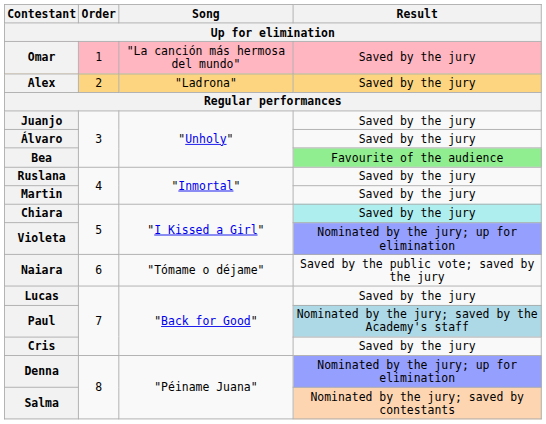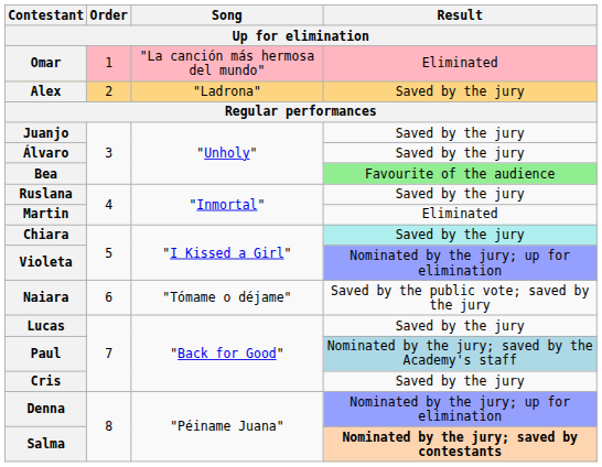 <table class="wikitable sortable plainrowheaders" style="text-align:center;">
 <tr>
 <th scope="col">Contestant</th>
 <th scope="col">Order</th>
 <th scope="col">Song</th>
 <th scope="col">Result</th>
 </tr>
 <tr>
 <th colspan="4">Up for elimination</th>
 </tr>
 <tr bgcolor=lightpink>
 <th scope="row">Omar</th>
 <td>1</td>
 <td>"La canción más hermosa del mundo"</td>
-<td>Saved by the jury</td>
+<td>Eliminated</td>
 </tr>
 <tr bgcolor=#fdd581>
 <th scope="row">Alex</th>
 <td>2</td>
 <td>"Ladrona"</td>
 <td>Saved by the jury</td>
 </tr>
 <tr>
 <th colspan="4">Regular performances</th>
 </tr>
 <tr>
 <th scope="row">Juanjo</th>
 <td rowspan=3>3</td>
 <td rowspan=3>"<a href='#'>Unholy</a>"</td>
 <td>Saved by the jury</td>
 </tr>
 <tr>
 <th scope="row">Álvaro</th>
 <td>Saved by the jury</td>
 </tr>
 <tr>
 <th scope="row">Bea</th>
 <td bgcolor=lightgreen>Favourite of the audience</td>
 </tr>
 <tr>
 <th scope="row">Ruslana</th>
 <td rowspan=2>4</td>
 <td rowspan=2>"<a href='#'>Inmortal</a>"</td>
 <td>Saved by the jury</td>
 </tr>
 <tr>
 <th scope="row">Martin</th>
-<td>Saved by the jury</td>
+<td>Eliminated</td>
 </tr>
 <tr>
 <th scope="row">Chiara</th>
 <td rowspan=2>5</td>
 <td rowspan=2>"<a href='#'>I Kissed a Girl</a>"</td>
 <td style="background: paleturquoise;">Saved by the jury</td>
 </tr>
 <tr>
 <th scope="row">Violeta</th>
 <td bgcolor=#959ffd>Nominated by the jury; up for elimination</td>
 </tr>
 <tr>
 <th scope="row">Naiara</th>
 <td>6</td>
 <td>"Tómame o déjame"</td>
 <td>Saved by the public vote; saved by the jury</td>
 </tr>
 <tr>
 <th scope="row">Lucas</th>
 <td rowspan=3>7</td>
 <td rowspan=3>"<a href='#'>Back for Good</a>"</td>
 <td>Saved by the jury</td>
 </tr>
 <tr>
 <th scope="row">Paul</th>
 <td bgcolor=lightblue>Nominated by the jury; saved by the Academy's staff</td>
 </tr>
 <tr>
 <th scope="row">Cris</th>
 <td>Saved by the jury</td>
 </tr>
 <tr>
 <th scope="row">Denna</th>
 <td rowspan=2>8</td>
 <td rowspan=2>"Péiname Juana"</td>
 <td bgcolor=#959ffd>Nominated by the jury; up for elimination</td>
 </tr>
 <tr>
 <th scope="row">Salma</th>
-<td bgcolor=#fdd5b1>Nominated by the jury; saved by contestants</td>
+<td bgcolor=#fdd5b1><strong>Nominated by the jury; saved by contestants</strong></td>
 </tr>
 </table>
